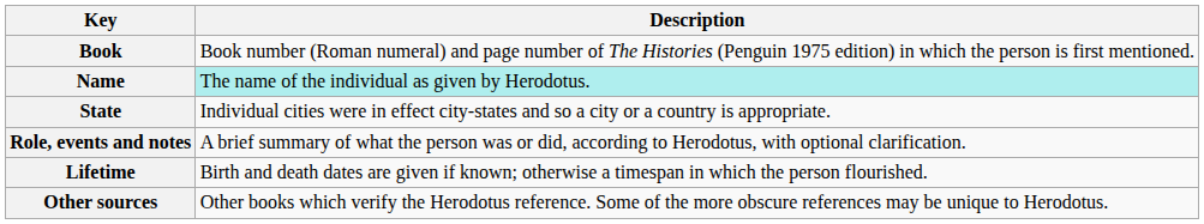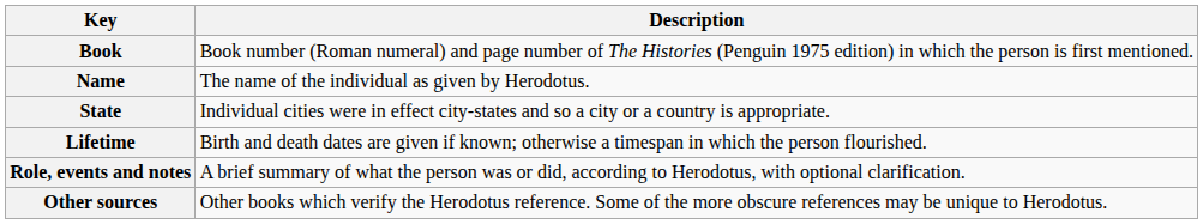 <table class="wikitable">
 <tr>
 <th scope="col">Key</th>
 <th scope="col">Description</th>
 </tr>
 <tr>
 <th scope="row">Book</th>
 <td>Book number (Roman numeral) and page number of <em>The Histories</em> (Penguin 1975 edition) in which the person is first mentioned.</td>
 </tr>
 <tr>
 <th scope="row">Name</th>
-<td style="background: paleturquoise;">The name of the individual as given by Herodotus.</td>
+<td>The name of the individual as given by Herodotus.</td>
 </tr>
 <tr>
 <th scope="row">State</th>
 <td>Individual cities were in effect city-states and so a city or a country is appropriate.</td>
 </tr>
 <tr>
+<th scope="row">Lifetime</th>
+<td>Birth and death dates are given if known; otherwise a timespan in which the person flourished.</td>
+</tr>
+<tr>
 <th scope="row">Role, events and notes</th>
 <td>A brief summary of what the person was or did, according to Herodotus, with optional clarification.</td>
-</tr>
-<tr>
-<th scope="row">Lifetime</th>
-<td>Birth and death dates are given if known; otherwise a timespan in which the person flourished.</td>
 </tr>
 <tr>
 <th scope="row">Other sources</th>
 <td>Other books which verify the Herodotus reference. Some of the more obscure references may be unique to Herodotus.</td>
 </tr>
 <tr>
 </tr>
 </table>
